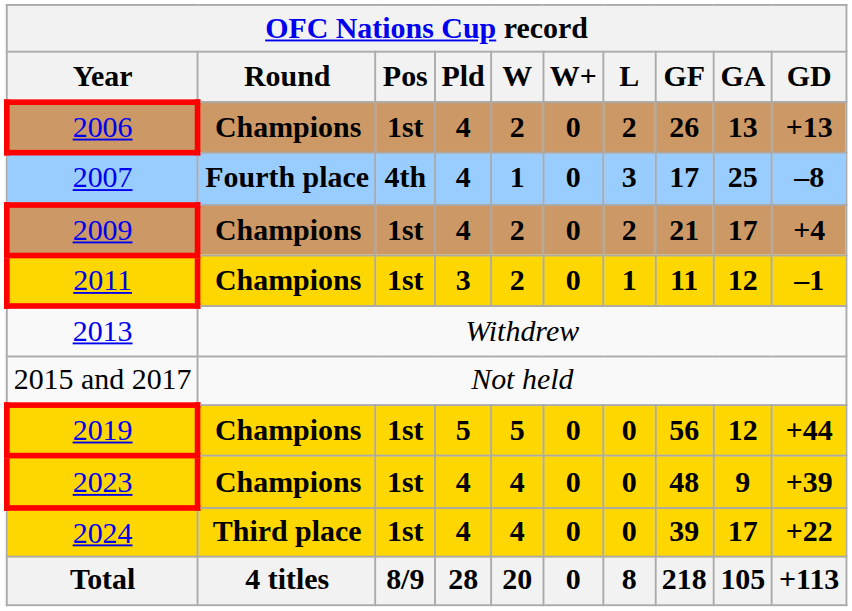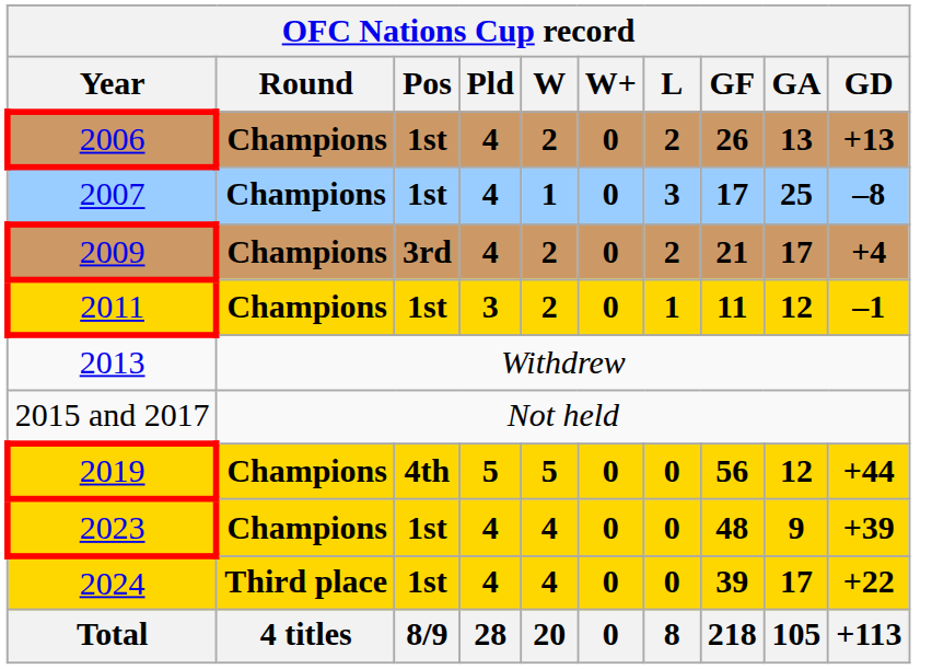 <table class="wikitable" style="text-align: center;">
 <tr>
 <th colspan=10><a href='#'>OFC Nations Cup</a> record</th>
 </tr>
 <tr>
 <th>Year</th>
 <th>Round</th>
 <th width=20>Pos</th>
 <th width=20>Pld</th>
 <th width=20>W</th>
 <th width=20>W+</th>
 <th width=20>L</th>
 <th width=20>GF</th>
 <th width=20>GA</th>
 <th width=20>GD</th>
 </tr>
 <tr style="background:#c96;">
 <td style="border: 3px solid red"> <a href='#'>2006</a></td>
 <td><strong>Champions</strong></td>
 <td><strong>1st</strong></td>
 <td><strong>4</strong></td>
 <td><strong>2</strong></td>
 <td><strong>0</strong></td>
 <td><strong>2</strong></td>
 <td><strong>26</strong></td>
 <td><strong>13</strong></td>
 <td><strong>+13</strong></td>
 </tr>
 <tr style="background:#9acdff;">
 <td> <a href='#'>2007</a></td>
-<td><strong>Fourth place</strong></td>
-<td><strong>4th</strong></td>
+<td><strong>Champions</strong></td>
+<td><strong>1st</strong></td>
 <td><strong>4</strong></td>
 <td><strong>1</strong></td>
 <td><strong>0</strong></td>
 <td><strong>3</strong></td>
 <td><strong>17</strong></td>
 <td><strong>25</strong></td>
 <td><strong>–8</strong></td>
 </tr>
 <tr style="background:#c96;">
 <td style="border: 3px solid red"> <a href='#'>2009</a></td>
 <td><strong>Champions</strong></td>
-<td><strong>1st</strong></td>
+<td><strong>3rd</strong></td>
 <td><strong>4</strong></td>
 <td><strong>2</strong></td>
 <td><strong>0</strong></td>
 <td><strong>2</strong></td>
 <td><strong>21</strong></td>
 <td><strong>17</strong></td>
 <td><strong>+4</strong></td>
 </tr>
 <tr style="background:gold;">
 <td style="border: 3px solid red"> <a href='#'>2011</a></td>
 <td><strong>Champions</strong></td>
 <td><strong>1st</strong></td>
 <td><strong>3</strong></td>
 <td><strong>2</strong></td>
 <td><strong>0</strong></td>
 <td><strong>1</strong></td>
 <td><strong>11</strong></td>
 <td><strong>12</strong></td>
 <td><strong>–1</strong></td>
 </tr>
 <tr>
 <td> <a href='#'>2013</a></td>
 <td colspan=9><em>Withdrew</em></td>
 </tr>
 <tr>
 <td>2015 and 2017</td>
 <td colspan=9><em>Not held</em></td>
 </tr>
 <tr style="background:gold;">
 <td style="border: 3px solid red"> <a href='#'>2019</a></td>
 <td><strong>Champions</strong></td>
-<td><strong>1st</strong></td>
+<td><strong>4th</strong></td>
 <td><strong>5</strong></td>
 <td><strong>5</strong></td>
 <td><strong>0</strong></td>
 <td><strong>0</strong></td>
 <td><strong>56</strong></td>
 <td><strong>12</strong></td>
 <td><strong>+44</strong></td>
 </tr>
 <tr style="background:gold;">
 <td style="border: 3px solid red"> <a href='#'>2023</a></td>
 <td><strong>Champions</strong></td>
 <td><strong>1st</strong></td>
 <td><strong>4</strong></td>
 <td><strong>4</strong></td>
 <td><strong>0</strong></td>
 <td><strong>0</strong></td>
 <td><strong>48</strong></td>
 <td><strong>9</strong></td>
 <td><strong>+39</strong></td>
 </tr>
 <tr style="background:gold;">
 <td> <a href='#'>2024</a></td>
 <td><strong>Third place</strong></td>
 <td><strong>1st</strong></td>
 <td><strong>4</strong></td>
 <td><strong>4</strong></td>
 <td><strong>0</strong></td>
 <td><strong>0</strong></td>
 <td><strong>39</strong></td>
 <td><strong>17</strong></td>
 <td><strong>+22</strong></td>
 </tr>
 <tr>
 <th>Total</th>
 <th>4 titles</th>
 <th>8/9</th>
 <th>28</th>
 <th>20</th>
 <th>0</th>
 <th>8</th>
 <th>218</th>
 <th>105</th>
 <th>+113</th>
 </tr>
 </table>
